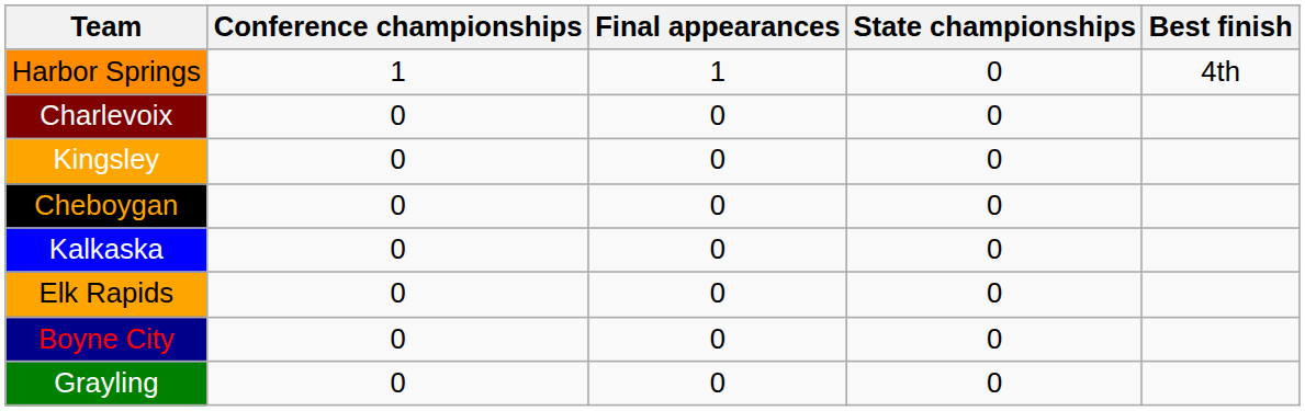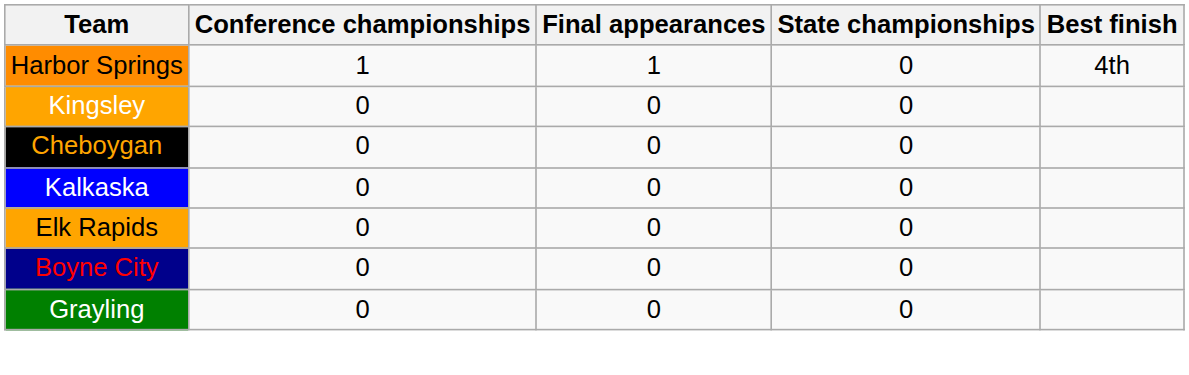 <table class="wikitable sortable" style="text-align:center">
 <tr>
 <th>Team</th>
 <th>Conference championships</th>
 <th>Final appearances</th>
 <th>State championships</th>
 <th>Best finish</th>
 </tr>
 <tr>
 <td !align=center style="background:darkorange;color:black">Harbor Springs</td>
 <td>1</td>
 <td>1</td>
 <td>0</td>
 <td>4th</td>
-</tr>
-<tr>
-<td !align=center style="background:maroon;color:white">Charlevoix</td>
-<td>0</td>
-<td>0</td>
-<td>0</td>
-<td></td>
 </tr>
 <tr>
 <td !align=center style="background:orange;color:white">Kingsley</td>
 <td>0</td>
 <td>0</td>
 <td>0</td>
 <td></td>
 </tr>
 <tr>
 <td !align=center style="background:black;color:orange">Cheboygan</td>
 <td>0</td>
 <td>0</td>
 <td>0</td>
 <td></td>
 </tr>
 <tr>
 <td !align=center style="background:blue;color:white">Kalkaska</td>
 <td>0</td>
 <td>0</td>
 <td>0</td>
 <td></td>
 </tr>
 <tr>
 <td !align=center style="background:orange;color:black">Elk Rapids</td>
 <td>0</td>
 <td>0</td>
 <td>0</td>
 <td></td>
 </tr>
 <tr>
 <td !align=center style="background:darkblue;color:red">Boyne City</td>
 <td>0</td>
 <td>0</td>
 <td>0</td>
 <td></td>
 </tr>
 <tr>
 <td !align=center style="background:green;color:white">Grayling</td>
 <td>0</td>
 <td>0</td>
 <td>0</td>
 <td></td>
 </tr>
 </table>
